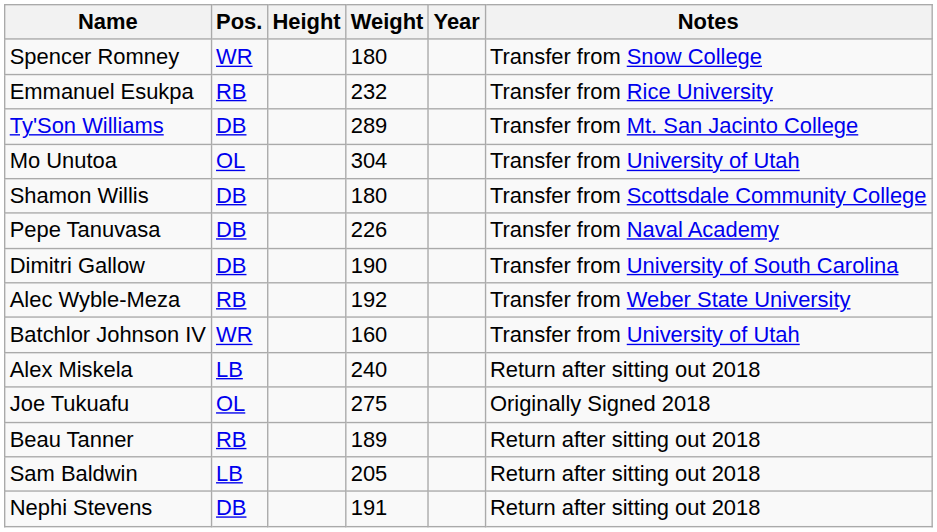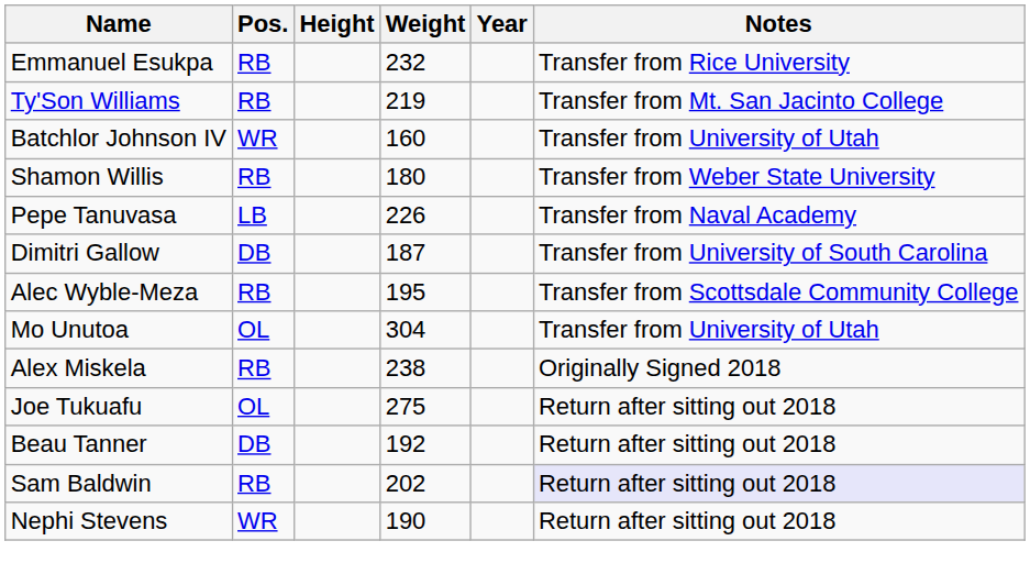 <table class="wikitable sortable" border="3">
 <tr>
 <th>Name</th>
 <th>Pos.</th>
 <th>Height</th>
 <th>Weight</th>
 <th>Year</th>
 <th>Notes</th>
-</tr>
-<tr>
-<td>Spencer Romney</td>
-<td><a href='#'>WR</a></td>
-<td></td>
-<td>180</td>
-<td></td>
-<td>Transfer from <a href='#'>Snow College</a></td>
 </tr>
 <tr>
 <td>Emmanuel Esukpa</td>
 <td><a href='#'>RB</a></td>
 <td></td>
 <td>232</td>
 <td></td>
 <td>Transfer from <a href='#'>Rice University</a></td>
 </tr>
 <tr>
 <td><a href='#'>Ty'Son Williams</a></td>
+<td><a href='#'>RB</a></td>
+<td></td>
+<td>219</td>
+<td></td>
+<td>Transfer from <a href='#'>Mt. San Jacinto College</a></td>
+</tr>
+<tr>
+<td>Batchlor Johnson IV</td>
+<td><a href='#'>WR</a></td>
+<td></td>
+<td>160</td>
+<td></td>
+<td>Transfer from <a href='#'>University of Utah</a></td>
+</tr>
+<tr>
+<td>Shamon Willis</td>
+<td><a href='#'>RB</a></td>
+<td></td>
+<td>180</td>
+<td></td>
+<td>Transfer from <a href='#'>Weber State University</a></td>
+</tr>
+<tr>
+<td>Pepe Tanuvasa</td>
+<td><a href='#'>LB</a></td>
+<td></td>
+<td>226</td>
+<td></td>
+<td>Transfer from <a href='#'>Naval Academy</a></td>
+</tr>
+<tr>
+<td>Dimitri Gallow</td>
 <td><a href='#'>DB</a></td>
 <td></td>
-<td>289</td>
+<td>187</td>
 <td></td>
-<td>Transfer from <a href='#'>Mt. San Jacinto College</a></td>
+<td>Transfer from <a href='#'>University of South Carolina</a></td>
+</tr>
+<tr>
+<td>Alec Wyble-Meza</td>
+<td><a href='#'>RB</a></td>
+<td></td>
+<td>195</td>
+<td></td>
+<td>Transfer from <a href='#'>Scottsdale Community College</a></td>
 </tr>
 <tr>
 <td>Mo Unutoa</td>
 <td><a href='#'>OL</a></td>
 <td></td>
 <td>304</td>
 <td></td>
 <td>Transfer from <a href='#'>University of Utah</a></td>
 </tr>
 <tr>
-<td>Shamon Willis</td>
-<td><a href='#'>DB</a></td>
-<td></td>
-<td>180</td>
-<td></td>
-<td>Transfer from <a href='#'>Scottsdale Community College</a></td>
-</tr>
-<tr>
-<td>Pepe Tanuvasa</td>
-<td><a href='#'>DB</a></td>
-<td></td>
-<td>226</td>
-<td></td>
-<td>Transfer from <a href='#'>Naval Academy</a></td>
-</tr>
-<tr>
-<td>Dimitri Gallow</td>
-<td><a href='#'>DB</a></td>
-<td></td>
-<td>190</td>
-<td></td>
-<td>Transfer from <a href='#'>University of South Carolina</a></td>
-</tr>
-<tr>
-<td>Alec Wyble-Meza</td>
+<td>Alex Miskela</td>
 <td><a href='#'>RB</a></td>
 <td></td>
-<td>192</td>
+<td>238</td>
 <td></td>
-<td>Transfer from <a href='#'>Weber State University</a></td>
-</tr>
-<tr>
-<td>Batchlor Johnson IV</td>
-<td><a href='#'>WR</a></td>
-<td></td>
-<td>160</td>
-<td></td>
-<td>Transfer from <a href='#'>University of Utah</a></td>
-</tr>
-<tr>
-<td>Alex Miskela</td>
-<td><a href='#'>LB</a></td>
-<td></td>
-<td>240</td>
-<td></td>
-<td>Return after sitting out 2018 </td>
+<td>Originally Signed 2018 </td>
 </tr>
 <tr>
 <td>Joe Tukuafu</td>
 <td><a href='#'>OL</a></td>
 <td></td>
 <td>275</td>
 <td></td>
-<td>Originally Signed 2018 </td>
+<td>Return after sitting out 2018 </td>
 </tr>
 <tr>
 <td>Beau Tanner</td>
-<td><a href='#'>RB</a></td>
+<td><a href='#'>DB</a></td>
 <td></td>
-<td>189</td>
+<td>192</td>
 <td></td>
 <td>Return after sitting out 2018 </td>
 </tr>
 <tr>
 <td>Sam Baldwin</td>
-<td><a href='#'>LB</a></td>
+<td><a href='#'>RB</a></td>
 <td></td>
-<td>205</td>
+<td>202</td>
 <td></td>
-<td>Return after sitting out 2018 </td>
+<td style="background: lavender;">Return after sitting out 2018 </td>
 </tr>
 <tr>
 <td>Nephi Stevens</td>
-<td><a href='#'>DB</a></td>
+<td><a href='#'>WR</a></td>
 <td></td>
-<td>191</td>
+<td>190</td>
 <td></td>
 <td>Return after sitting out 2018 </td>
 </tr>
 </table>
